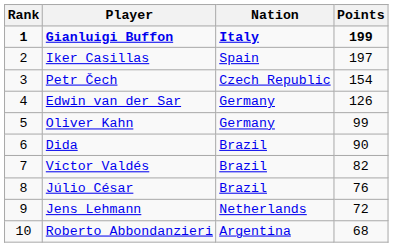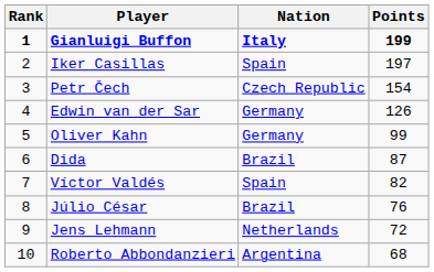 <table class="wikitable">
 <tr>
 <th>Rank</th>
 <th>Player</th>
 <th>Nation</th>
 <th>Points</th>
 </tr>
 <tr>
 <td align="center"><strong>1</strong></td>
 <td><strong><a href='#'>Gianluigi Buffon</a></strong></td>
 <td><strong> <a href='#'>Italy</a></strong></td>
 <td align="center"><strong>199</strong></td>
 </tr>
 <tr>
 <td align="center">2</td>
 <td><a href='#'>Iker Casillas</a></td>
 <td> <a href='#'>Spain</a></td>
 <td align="center">197</td>
 </tr>
 <tr>
 <td align="center">3</td>
 <td><a href='#'>Petr Čech</a></td>
 <td> <a href='#'>Czech Republic</a></td>
 <td align="center">154</td>
 </tr>
 <tr>
 <td align="center">4</td>
 <td><a href='#'>Edwin van der Sar</a></td>
 <td> <a href='#'>Germany</a></td>
 <td align="center">126</td>
 </tr>
 <tr>
 <td align="center">5</td>
 <td><a href='#'>Oliver Kahn</a></td>
 <td> <a href='#'>Germany</a></td>
 <td align="center">99</td>
 </tr>
 <tr>
 <td align="center">6</td>
 <td><a href='#'>Dida</a></td>
 <td> <a href='#'>Brazil</a></td>
-<td align="center">90</td>
+<td align="center">87</td>
 </tr>
 <tr>
 <td align="center">7</td>
 <td><a href='#'>Víctor Valdés</a></td>
-<td> <a href='#'>Brazil</a></td>
+<td> <a href='#'>Spain</a></td>
 <td align="center">82</td>
 </tr>
 <tr>
 <td align="center">8</td>
 <td><a href='#'>Júlio César</a></td>
 <td> <a href='#'>Brazil</a></td>
 <td align="center">76</td>
 </tr>
 <tr>
 <td align="center">9</td>
 <td><a href='#'>Jens Lehmann</a></td>
 <td> <a href='#'>Netherlands</a></td>
 <td align="center">72</td>
 </tr>
 <tr>
 <td align="center">10</td>
 <td><a href='#'>Roberto Abbondanzieri</a></td>
 <td> <a href='#'>Argentina</a></td>
 <td align="center">68</td>
 </tr>
 </table>
